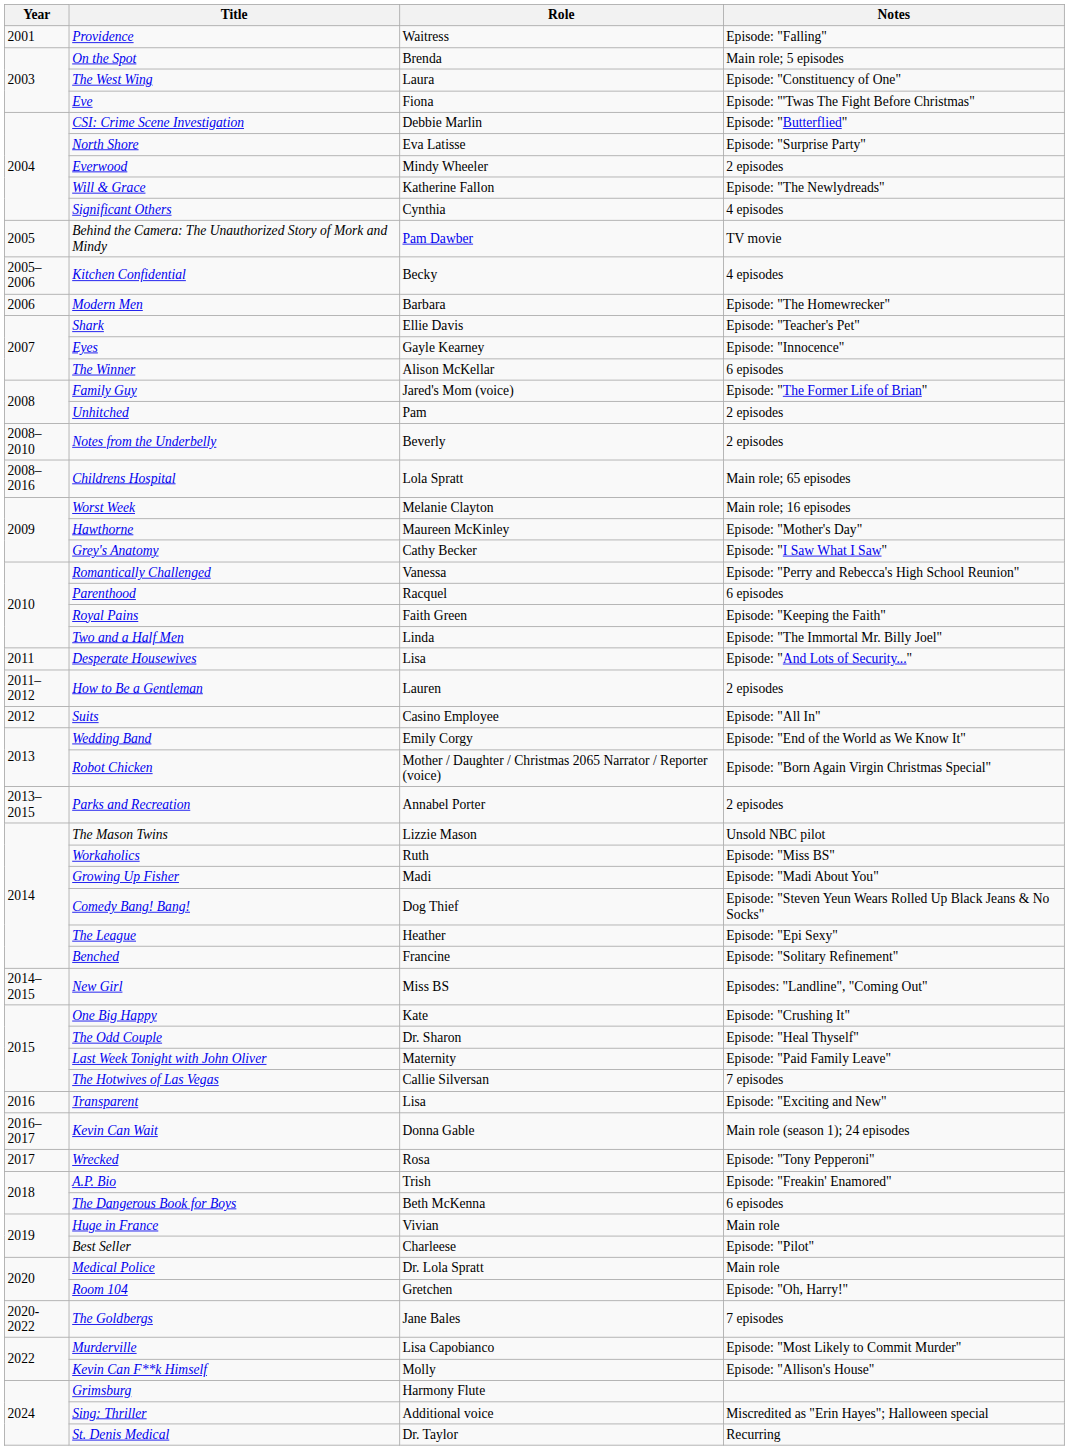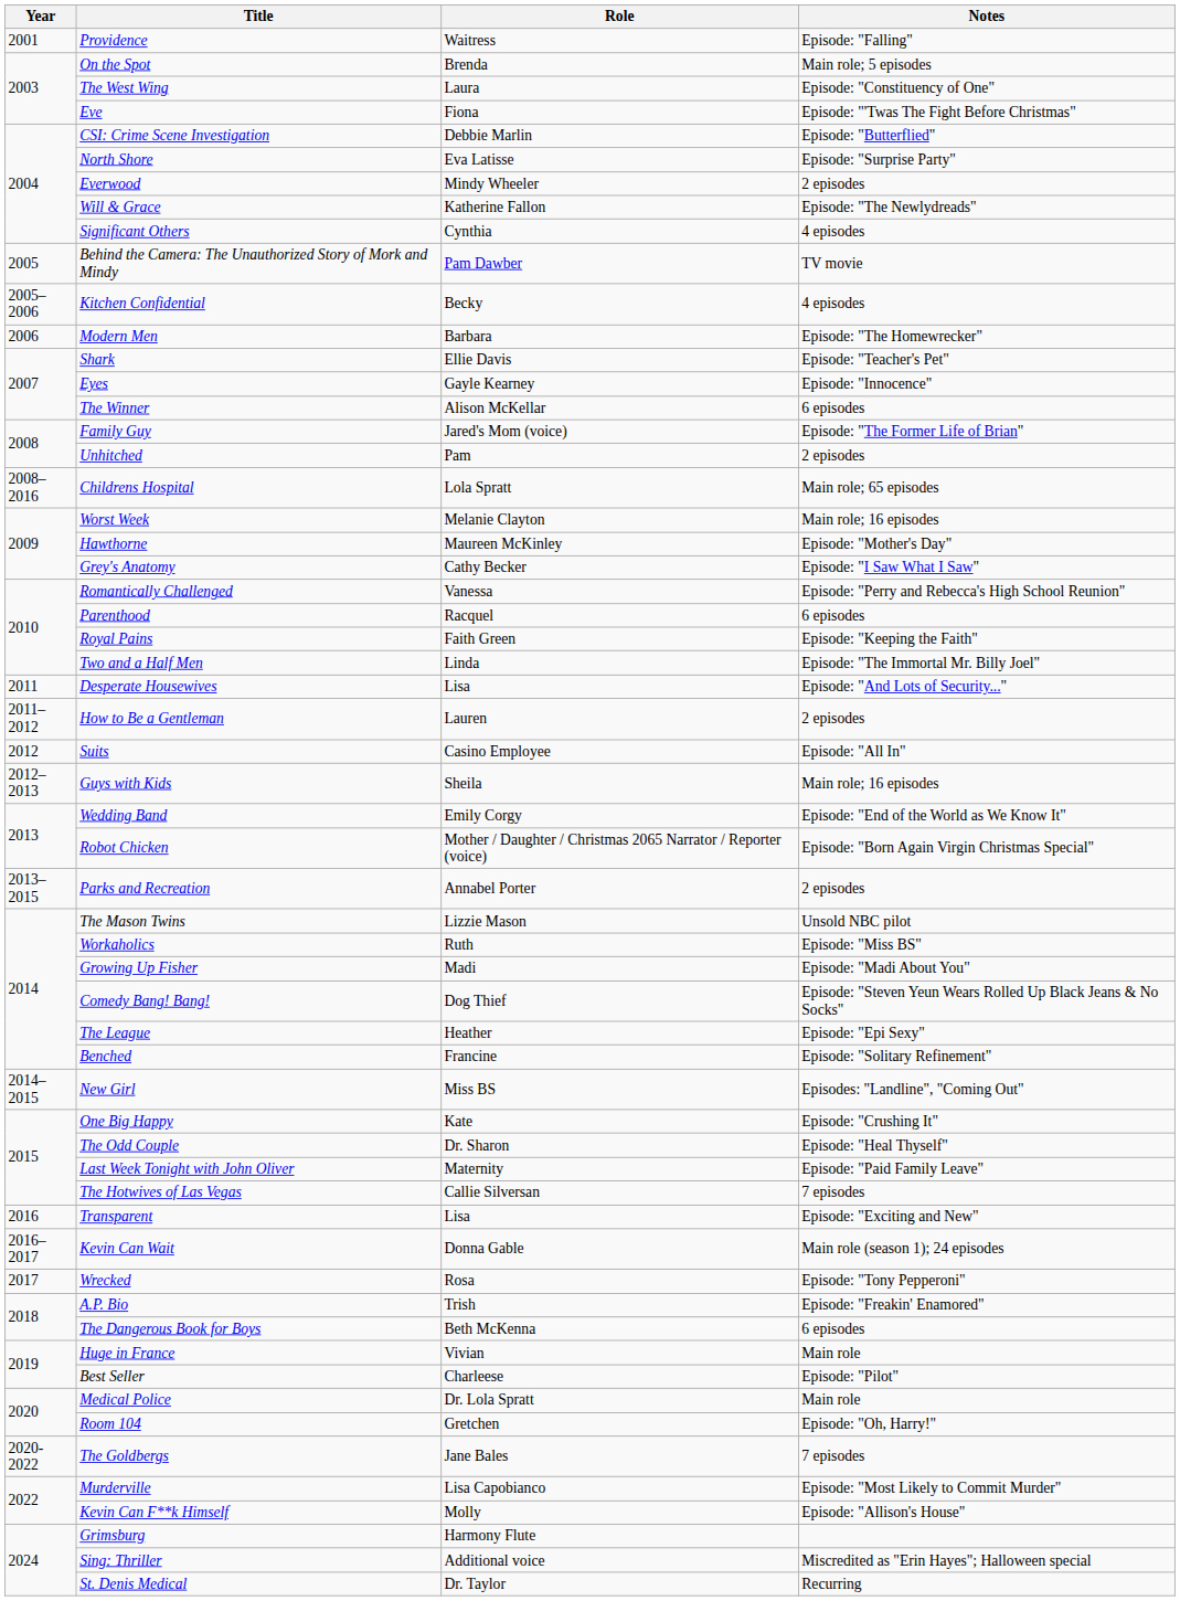 <table class="wikitable sortable">
 <tr>
 <th>Year</th>
 <th>Title</th>
 <th>Role</th>
 <th class="unsortable">Notes</th>
 </tr>
 <tr>
 <td>2001</td>
 <td><em><a href='#'>Providence</a></em></td>
 <td>Waitress</td>
 <td>Episode: "Falling"</td>
 </tr>
 <tr>
 <td rowspan="3">2003</td>
 <td><em><a href='#'>On the Spot</a></em></td>
 <td>Brenda</td>
 <td>Main role; 5 episodes</td>
 </tr>
 <tr>
 <td><em><a href='#'>The West Wing</a></em></td>
 <td>Laura</td>
 <td>Episode: "Constituency of One"</td>
 </tr>
 <tr>
 <td><em><a href='#'>Eve</a></em></td>
 <td>Fiona</td>
 <td>Episode: "'Twas The Fight Before Christmas"</td>
 </tr>
 <tr>
 <td rowspan="5">2004</td>
 <td><em><a href='#'>CSI: Crime Scene Investigation</a></em></td>
 <td>Debbie Marlin</td>
 <td>Episode: "<a href='#'>Butterflied</a>"</td>
 </tr>
 <tr>
 <td><em><a href='#'>North Shore</a></em></td>
 <td>Eva Latisse</td>
 <td>Episode: "Surprise Party"</td>
 </tr>
 <tr>
 <td><em><a href='#'>Everwood</a></em></td>
 <td>Mindy Wheeler</td>
 <td>2 episodes</td>
 </tr>
 <tr>
 <td><em><a href='#'>Will & Grace</a></em></td>
 <td>Katherine Fallon</td>
 <td>Episode: "The Newlydreads"</td>
 </tr>
 <tr>
 <td><em><a href='#'>Significant Others</a></em></td>
 <td>Cynthia</td>
 <td>4 episodes</td>
 </tr>
 <tr>
 <td>2005</td>
 <td><em>Behind the Camera: The Unauthorized Story of Mork and Mindy</em></td>
 <td><a href='#'>Pam Dawber</a></td>
 <td>TV movie</td>
 </tr>
 <tr>
 <td>2005–2006</td>
 <td><em><a href='#'>Kitchen Confidential</a></em></td>
 <td>Becky</td>
 <td>4 episodes</td>
 </tr>
 <tr>
 <td>2006</td>
 <td><em><a href='#'>Modern Men</a></em></td>
 <td>Barbara</td>
 <td>Episode: "The Homewrecker"</td>
 </tr>
 <tr>
 <td rowspan="3">2007</td>
 <td><em><a href='#'>Shark</a></em></td>
 <td>Ellie Davis</td>
 <td>Episode: "Teacher's Pet"</td>
 </tr>
 <tr>
 <td><em><a href='#'>Eyes</a></em></td>
 <td>Gayle Kearney</td>
 <td>Episode: "Innocence"</td>
 </tr>
 <tr>
 <td><em><a href='#'>The Winner</a></em></td>
 <td>Alison McKellar</td>
 <td>6 episodes</td>
 </tr>
 <tr>
 <td rowspan="2">2008</td>
 <td><em><a href='#'>Family Guy</a></em></td>
 <td>Jared's Mom (voice)</td>
 <td>Episode: "<a href='#'>The Former Life of Brian</a>"</td>
 </tr>
 <tr>
 <td><em><a href='#'>Unhitched</a></em></td>
 <td>Pam</td>
 <td>2 episodes</td>
 </tr>
 <tr>
-<td>2008–2010</td>
-<td><em><a href='#'>Notes from the Underbelly</a></em></td>
-<td>Beverly</td>
-<td>2 episodes</td>
-</tr>
-<tr>
 <td>2008–2016</td>
 <td><em><a href='#'>Childrens Hospital</a></em></td>
 <td>Lola Spratt</td>
 <td>Main role; 65 episodes</td>
 </tr>
 <tr>
 <td rowspan="3">2009</td>
 <td><em><a href='#'>Worst Week</a></em></td>
 <td>Melanie Clayton</td>
 <td>Main role; 16 episodes</td>
 </tr>
 <tr>
 <td><em><a href='#'>Hawthorne</a></em></td>
 <td>Maureen McKinley</td>
 <td>Episode: "Mother's Day"</td>
 </tr>
 <tr>
 <td><em><a href='#'>Grey's Anatomy</a></em></td>
 <td>Cathy Becker</td>
 <td>Episode: "<a href='#'>I Saw What I Saw</a>"</td>
 </tr>
 <tr>
 <td rowspan="4">2010</td>
 <td><em><a href='#'>Romantically Challenged</a></em></td>
 <td>Vanessa</td>
 <td>Episode: "Perry and Rebecca's High School Reunion"</td>
 </tr>
 <tr>
 <td><em><a href='#'>Parenthood</a></em></td>
 <td>Racquel</td>
 <td>6 episodes</td>
 </tr>
 <tr>
 <td><em><a href='#'>Royal Pains</a></em></td>
 <td>Faith Green</td>
 <td>Episode: "Keeping the Faith"</td>
 </tr>
 <tr>
 <td><em><a href='#'>Two and a Half Men</a></em></td>
 <td>Linda</td>
 <td>Episode: "The Immortal Mr. Billy Joel"</td>
 </tr>
 <tr>
 <td>2011</td>
 <td><em><a href='#'>Desperate Housewives</a></em></td>
 <td>Lisa</td>
 <td>Episode: "<a href='#'>And Lots of Security...</a>"</td>
 </tr>
 <tr>
 <td>2011–2012</td>
 <td><em><a href='#'>How to Be a Gentleman</a></em></td>
 <td>Lauren</td>
 <td>2 episodes</td>
 </tr>
 <tr>
 <td>2012</td>
 <td><em><a href='#'>Suits</a></em></td>
 <td>Casino Employee</td>
 <td>Episode: "All In"</td>
+</tr>
+<tr>
+<td>2012–2013</td>
+<td><em><a href='#'>Guys with Kids</a></em></td>
+<td>Sheila</td>
+<td>Main role; 16 episodes</td>
 </tr>
 <tr>
 <td rowspan="2">2013</td>
 <td><em><a href='#'>Wedding Band</a></em></td>
 <td>Emily Corgy</td>
 <td>Episode: "End of the World as We Know It"</td>
 </tr>
 <tr>
 <td><em><a href='#'>Robot Chicken</a></em></td>
 <td>Mother / Daughter / Christmas 2065 Narrator / Reporter (voice)</td>
 <td>Episode: "Born Again Virgin Christmas Special"</td>
 </tr>
 <tr>
 <td>2013–2015</td>
 <td><em><a href='#'>Parks and Recreation</a></em></td>
 <td>Annabel Porter</td>
 <td>2 episodes</td>
 </tr>
 <tr>
 <td rowspan="6">2014</td>
 <td><em>The Mason Twins</em></td>
 <td>Lizzie Mason</td>
 <td>Unsold NBC pilot</td>
 </tr>
 <tr>
 <td><em><a href='#'>Workaholics</a></em></td>
 <td>Ruth</td>
 <td>Episode: "Miss BS"</td>
 </tr>
 <tr>
 <td><em><a href='#'>Growing Up Fisher</a></em></td>
 <td>Madi</td>
 <td>Episode: "Madi About You"</td>
 </tr>
 <tr>
 <td><em><a href='#'>Comedy Bang! Bang!</a></em></td>
 <td>Dog Thief</td>
 <td>Episode: "Steven Yeun Wears Rolled Up Black Jeans & No Socks"</td>
 </tr>
 <tr>
 <td><em><a href='#'>The League</a></em></td>
 <td>Heather</td>
 <td>Episode: "Epi Sexy"</td>
 </tr>
 <tr>
 <td><em><a href='#'>Benched</a></em></td>
 <td>Francine</td>
 <td>Episode: "Solitary Refinement"</td>
 </tr>
 <tr>
 <td>2014–2015</td>
 <td><em><a href='#'>New Girl</a></em></td>
 <td>Miss BS</td>
 <td>Episodes: "Landline", "Coming Out"</td>
 </tr>
 <tr>
 <td rowspan="4">2015</td>
 <td><em><a href='#'>One Big Happy</a></em></td>
 <td>Kate</td>
 <td>Episode: "Crushing It"</td>
 </tr>
 <tr>
 <td><em><a href='#'>The Odd Couple</a></em></td>
 <td>Dr. Sharon</td>
 <td>Episode: "Heal Thyself"</td>
 </tr>
 <tr>
 <td><em><a href='#'>Last Week Tonight with John Oliver</a></em></td>
 <td>Maternity</td>
 <td>Episode: "Paid Family Leave"</td>
 </tr>
 <tr>
 <td><em><a href='#'>The Hotwives of Las Vegas</a></em></td>
 <td>Callie Silversan</td>
 <td>7 episodes</td>
 </tr>
 <tr>
 <td>2016</td>
 <td><em><a href='#'>Transparent</a></em></td>
 <td>Lisa</td>
 <td>Episode: "Exciting and New"</td>
 </tr>
 <tr>
 <td>2016–2017</td>
 <td><em><a href='#'>Kevin Can Wait</a></em></td>
 <td>Donna Gable</td>
 <td>Main role (season 1); 24 episodes</td>
 </tr>
 <tr>
 <td>2017</td>
 <td><em><a href='#'>Wrecked</a></em></td>
 <td>Rosa</td>
 <td>Episode: "Tony Pepperoni"</td>
 </tr>
 <tr>
 <td rowspan="2">2018</td>
 <td><em><a href='#'>A.P. Bio</a></em></td>
 <td>Trish</td>
 <td>Episode: "Freakin' Enamored"</td>
 </tr>
 <tr>
 <td><em><a href='#'>The Dangerous Book for Boys</a></em></td>
 <td>Beth McKenna</td>
 <td>6 episodes</td>
 </tr>
 <tr>
 <td rowspan="2">2019</td>
 <td><em><a href='#'>Huge in France</a></em></td>
 <td>Vivian</td>
 <td>Main role</td>
 </tr>
 <tr>
 <td><em>Best Seller</em></td>
 <td>Charleese</td>
 <td>Episode: "Pilot"</td>
 </tr>
 <tr>
 <td rowspan="2">2020</td>
 <td><em><a href='#'>Medical Police</a></em></td>
 <td>Dr. Lola Spratt</td>
 <td>Main role</td>
 </tr>
 <tr>
 <td><em><a href='#'>Room 104</a></em></td>
 <td>Gretchen</td>
 <td>Episode: "Oh, Harry!"</td>
 </tr>
 <tr>
 <td>2020-2022</td>
 <td><em><a href='#'>The Goldbergs</a></em></td>
 <td>Jane Bales</td>
 <td>7 episodes</td>
 </tr>
 <tr>
 <td rowspan="2">2022</td>
 <td><em><a href='#'>Murderville</a></em></td>
 <td>Lisa Capobianco</td>
 <td>Episode: "Most Likely to Commit Murder"</td>
 </tr>
 <tr>
 <td><em><a href='#'>Kevin Can F**k Himself</a></em></td>
 <td>Molly</td>
 <td>Episode: "Allison's House"</td>
 </tr>
 <tr>
 <td rowspan="3">2024</td>
 <td><em><a href='#'>Grimsburg</a></em></td>
 <td>Harmony Flute</td>
 <td></td>
 </tr>
 <tr>
 <td><em><a href='#'>Sing: Thriller</a></em></td>
 <td>Additional voice</td>
 <td>Miscredited as "Erin Hayes"; Halloween special</td>
 </tr>
 <tr>
 <td><em><a href='#'>St. Denis Medical</a></em></td>
 <td>Dr. Taylor</td>
 <td>Recurring</td>
 </tr>
 </table>
